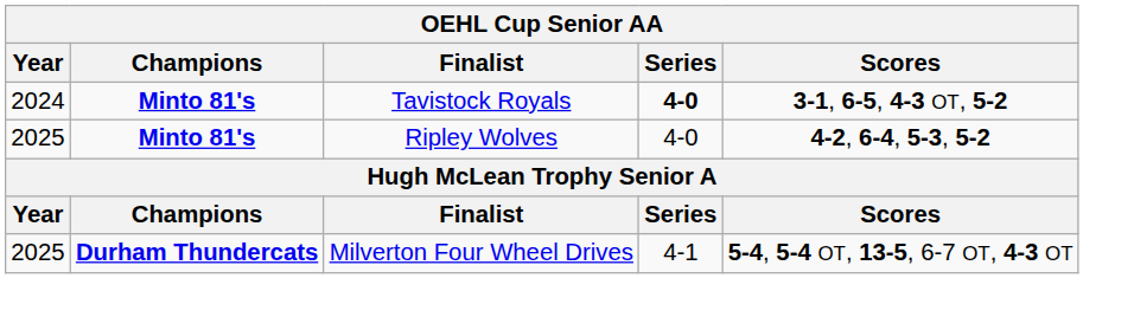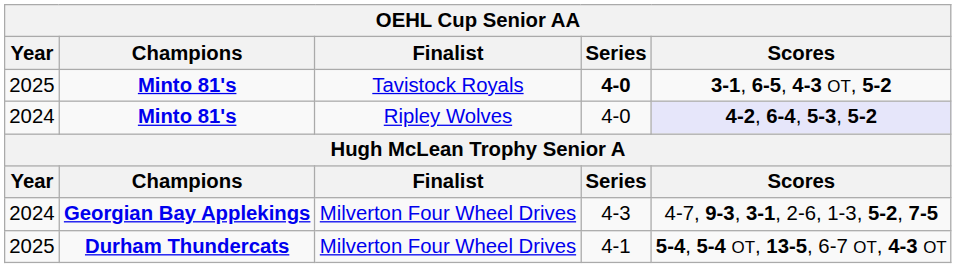 <table class="wikitable" style="text-align:center">
 <tr>
 <th colspan=5>OEHL Cup Senior AA</th>
 </tr>
 <tr>
 <th>Year</th>
 <th>Champions</th>
 <th>Finalist</th>
 <th>Series</th>
 <th>Scores</th>
 </tr>
 <tr>
-<td>2024</td>
+<td>2025</td>
 <td><strong><a href='#'>Minto 81's</a></strong></td>
 <td><a href='#'>Tavistock Royals</a></td>
 <td><strong>4-0</strong></td>
 <td><strong>3-1</strong>, <strong>6-5</strong>, <strong>4-3</strong> <small>OT</small>, <strong>5-2</strong></td>
 </tr>
 <tr>
-<td>2025</td>
+<td>2024</td>
 <td><strong><a href='#'>Minto 81's</a></strong></td>
 <td><a href='#'>Ripley Wolves</a></td>
 <td>4-0</td>
-<td><strong>4-2</strong>, <strong>6-4</strong>, <strong>5-3</strong>, <strong>5-2</strong></td>
+<td style="background: lavender;"><strong>4-2</strong>, <strong>6-4</strong>, <strong>5-3</strong>, <strong>5-2</strong></td>
 </tr>
 <tr>
 <th colspan=5>Hugh McLean Trophy Senior A</th>
 </tr>
 <tr>
 <th>Year</th>
 <th>Champions</th>
 <th>Finalist</th>
 <th>Series</th>
 <th>Scores</th>
 </tr>
 <tr>
+<td>2024</td>
+<td><strong><a href='#'>Georgian Bay Applekings</a></strong></td>
+<td><a href='#'>Milverton Four Wheel Drives</a></td>
+<td>4-3</td>
+<td>4-7, <strong>9-3</strong>, <strong>3-1</strong>, 2-6, 1-3, <strong>5-2</strong>, <strong>7-5</strong></td>
+</tr>
+<tr>
 <td>2025</td>
 <td><strong><a href='#'>Durham Thundercats</a></strong></td>
 <td><a href='#'>Milverton Four Wheel Drives</a></td>
 <td>4-1</td>
 <td><strong>5-4</strong>, <strong>5-4</strong> <small>OT</small>, <strong>13-5</strong>, 6-7 <small>OT</small>, <strong>4-3</strong> <small>OT</small></td>
 </tr>
 </table>
